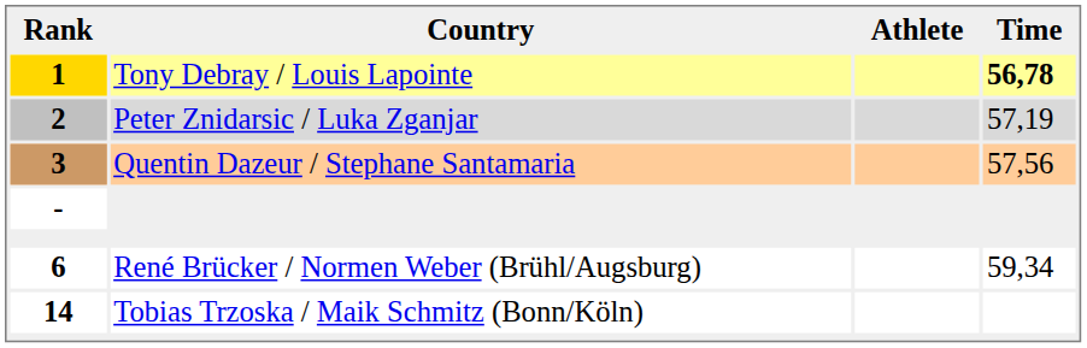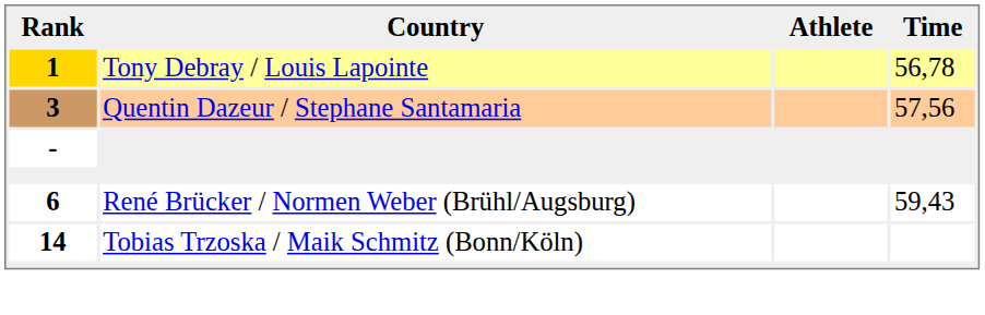 <table style="border-style:solid; border-width:1px; border-color:#808080; background-color:#EFEFEF;" cellpadding="2" cellspacing="2" width="580">
 <tr>
 <th>Rank</th>
 <th>Country</th>
 <th>Athlete</th>
 <th>Time</th>
 </tr>
 <tr align="center" bgcolor="#FFFF99" valign="top">
 <th style="background:#ffd700;">1</th>
 <td align="left"><a href='#'>Tony Debray</a> / <a href='#'>Louis Lapointe</a></td>
 <td align="left"></td>
-<td align="left"><strong>56,78</strong></td>
-</tr>
-<tr align="center" bgcolor="#D9D9D9" valign="top">
-<th style="background:#c0c0c0;">2</th>
-<td align="left"><a href='#'>Peter Znidarsic</a> / <a href='#'>Luka Zganjar</a></td>
-<td align="left"></td>
-<td align="left">57,19</td>
+<td align="left">56,78</td>
 </tr>
 <tr align="center" bgcolor="#FFCC99" valign="top">
 <th style="background:#cc9966;">3</th>
 <td align="left"><a href='#'>Quentin Dazeur</a> / <a href='#'>Stephane Santamaria</a></td>
 <td align="left"></td>
 <td align="left">57,56</td>
 </tr>
 <tr align="center" bgcolor="#FFFFFF" valign="top">
 <th>-</th>
 </tr>
 <tr>
 </tr>
 <tr>
 </tr>
 <tr>
 </tr>
 <tr>
 </tr>
 <tr align="center" bgcolor="#FFFFFF" valign="top">
 <th>6</th>
 <td align="left"><a href='#'>René Brücker</a> / <a href='#'>Normen Weber</a> (Brühl/Augsburg)</td>
 <td align="left"></td>
-<td align="left">59,34</td>
+<td align="left">59,43</td>
 </tr>
 <tr align="center" bgcolor="#FFFFFF" valign="top">
 <th>14</th>
 <td align="left"><a href='#'>Tobias Trzoska</a> / <a href='#'>Maik Schmitz</a> (Bonn/Köln)</td>
 <td align="left"></td>
 <td align="left"></td>
 </tr>
 <tr align="center" bgcolor="#FFFFFF" valign="top">
 </tr>
 </table>
